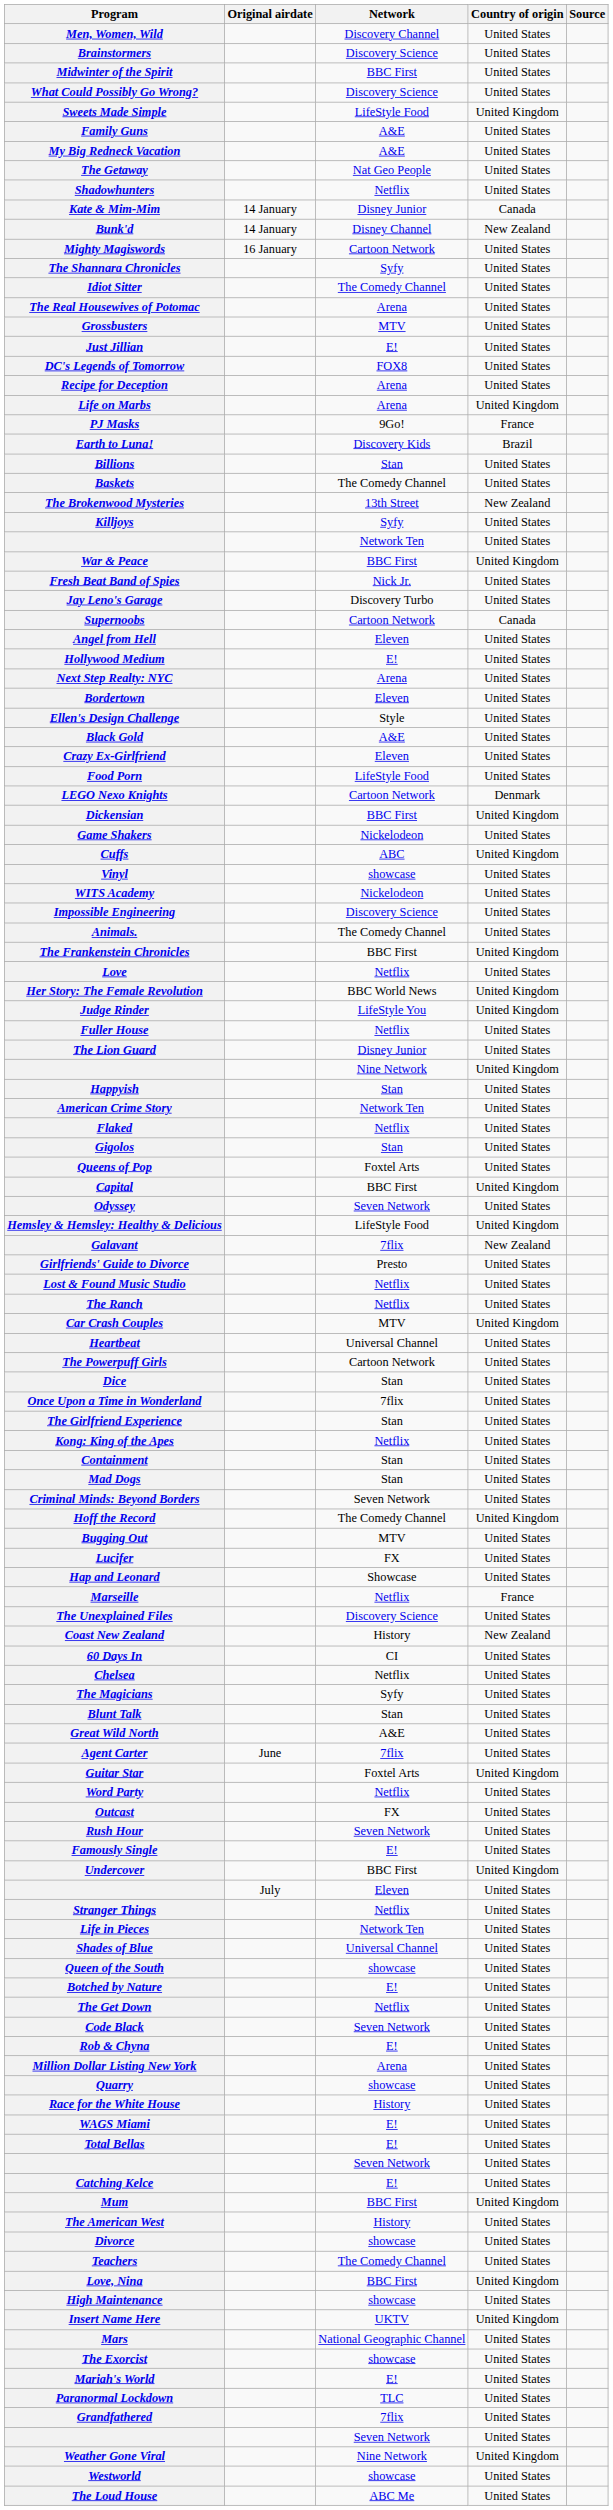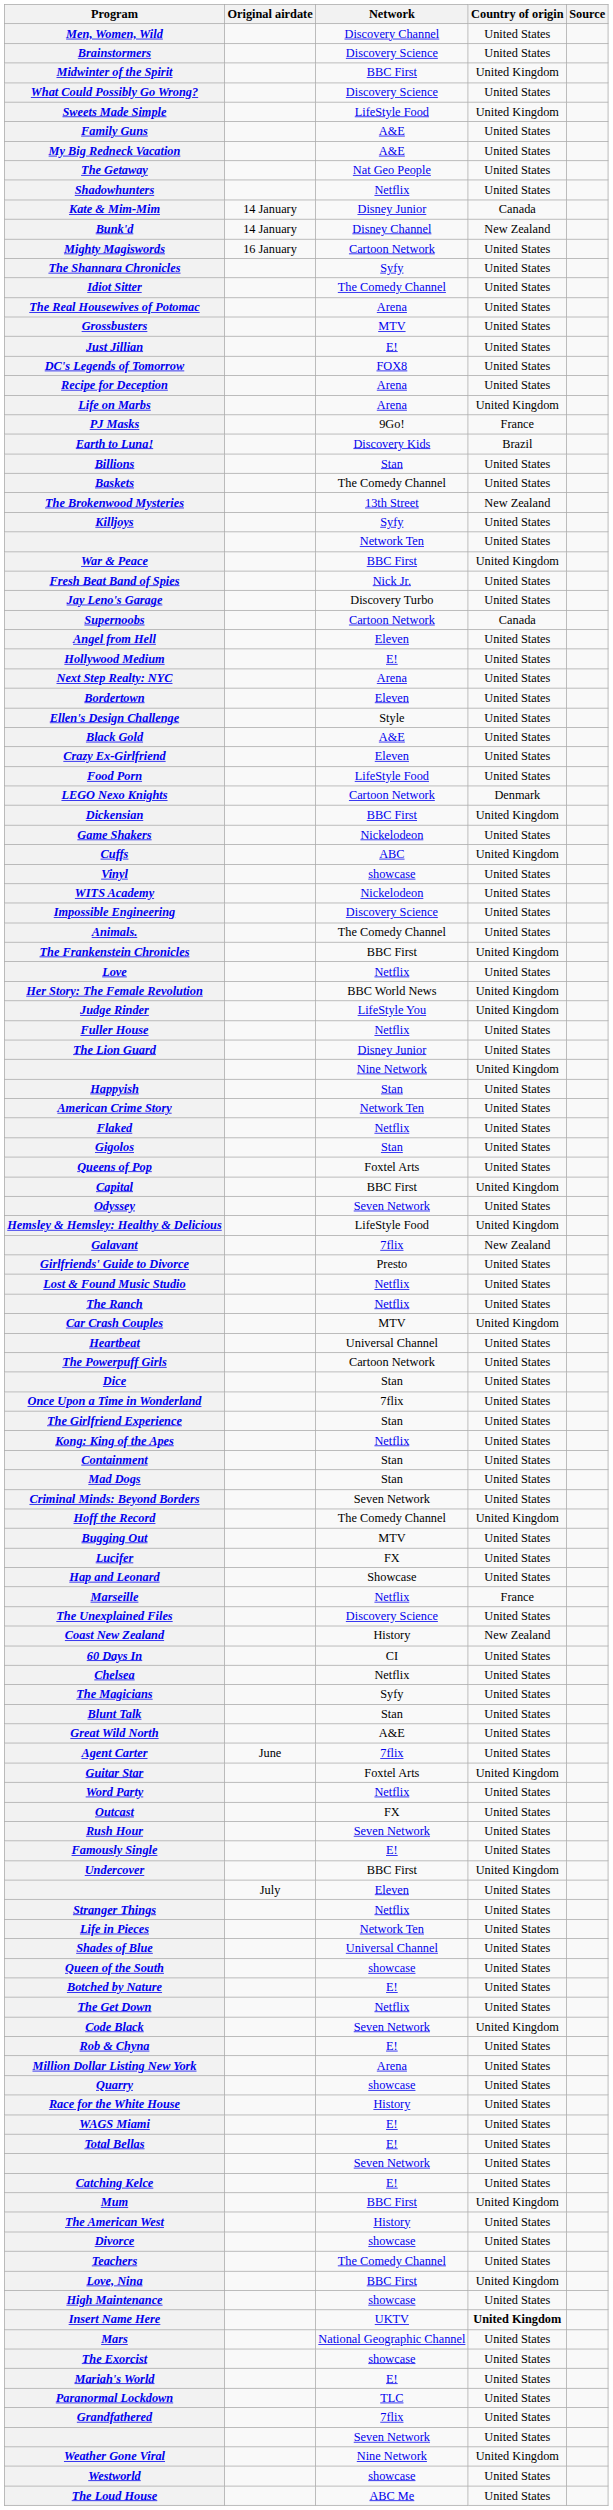 <table class="wikitable plainrowheaders sortable" style="text-align:center">
 <tr>
 <th scope="col">Program</th>
 <th scope="col">Original airdate</th>
 <th scope="col">Network</th>
 <th scope="col">Country of origin</th>
 <th scope="col" class="unsortable">Source</th>
 </tr>
 <tr>
 <th scope="row"><em><a href='#'>Men, Women, Wild</a></em></th>
 <td></td>
 <td><a href='#'>Discovery Channel</a></td>
 <td>United States</td>
 <td></td>
 </tr>
 <tr>
 <th scope="row"><em><a href='#'>Brainstormers</a></em></th>
 <td></td>
 <td><a href='#'>Discovery Science</a></td>
 <td>United States</td>
 <td></td>
 </tr>
 <tr>
 <th scope="row"><em><a href='#'>Midwinter of the Spirit</a></em></th>
 <td></td>
 <td><a href='#'>BBC First</a></td>
-<td>United States</td>
+<td>United Kingdom</td>
 <td></td>
 </tr>
 <tr>
 <th scope="row"><em><a href='#'>What Could Possibly Go Wrong?</a></em></th>
 <td></td>
 <td><a href='#'>Discovery Science</a></td>
 <td>United States</td>
 <td></td>
 </tr>
 <tr>
 <th scope="row"><em><a href='#'>Sweets Made Simple</a></em></th>
 <td></td>
 <td><a href='#'>LifeStyle Food</a></td>
 <td>United Kingdom</td>
 <td></td>
 </tr>
 <tr>
 <th scope="row"><em><a href='#'>Family Guns</a></em></th>
 <td></td>
 <td><a href='#'>A&E</a></td>
 <td>United States</td>
 <td></td>
 </tr>
 <tr>
 <th scope="row"><em><a href='#'>My Big Redneck Vacation</a></em></th>
 <td></td>
 <td><a href='#'>A&E</a></td>
 <td>United States</td>
 <td></td>
 </tr>
 <tr>
 <th scope="row"><em><a href='#'>The Getaway</a></em></th>
 <td></td>
 <td><a href='#'>Nat Geo People</a></td>
 <td>United States</td>
 <td></td>
 </tr>
 <tr>
 <th scope="row"><em><a href='#'>Shadowhunters</a></em></th>
 <td></td>
 <td><a href='#'>Netflix</a></td>
 <td>United States</td>
 <td></td>
 </tr>
 <tr>
 <th scope="row"><em><a href='#'>Kate & Mim-Mim</a></em></th>
 <td>14 January</td>
 <td><a href='#'>Disney Junior</a></td>
 <td>Canada</td>
 <td></td>
 </tr>
 <tr>
 <th scope="row"><em><a href='#'>Bunk'd</a></em></th>
 <td>14 January</td>
 <td><a href='#'>Disney Channel</a></td>
 <td>New Zealand</td>
 <td></td>
 </tr>
 <tr>
 <th scope="row"><em><a href='#'>Mighty Magiswords</a></em></th>
 <td>16 January</td>
 <td><a href='#'>Cartoon Network</a></td>
 <td>United States</td>
 <td></td>
 </tr>
 <tr>
 <th scope="row"><em><a href='#'>The Shannara Chronicles</a></em></th>
 <td></td>
 <td><a href='#'>Syfy</a></td>
 <td>United States</td>
 <td></td>
 </tr>
 <tr>
 <th scope="row"><em><a href='#'>Idiot Sitter</a></em></th>
 <td></td>
 <td><a href='#'>The Comedy Channel</a></td>
 <td>United States</td>
 <td></td>
 </tr>
 <tr>
 <th scope="row"><em><a href='#'>The Real Housewives of Potomac</a></em></th>
 <td></td>
 <td><a href='#'>Arena</a></td>
 <td>United States</td>
 <td></td>
 </tr>
 <tr>
 <th scope="row"><em><a href='#'>Grossbusters</a></em></th>
 <td></td>
 <td><a href='#'>MTV</a></td>
 <td>United States</td>
 <td></td>
 </tr>
 <tr>
 <th scope="row"><em><a href='#'>Just Jillian</a></em></th>
 <td></td>
 <td><a href='#'>E!</a></td>
 <td>United States</td>
 <td></td>
 </tr>
 <tr>
 <th scope="row"><em><a href='#'>DC's Legends of Tomorrow</a></em></th>
 <td></td>
 <td><a href='#'>FOX8</a></td>
 <td>United States</td>
 <td></td>
 </tr>
 <tr>
 <th scope="row"><em><a href='#'>Recipe for Deception</a></em></th>
 <td></td>
 <td><a href='#'>Arena</a></td>
 <td>United States</td>
 <td></td>
 </tr>
 <tr>
 <th scope="row"><em><a href='#'>Life on Marbs</a></em></th>
 <td></td>
 <td><a href='#'>Arena</a></td>
 <td>United Kingdom</td>
 <td></td>
 </tr>
 <tr>
 <th scope="row"><em><a href='#'>PJ Masks</a></em></th>
 <td></td>
 <td>9Go!</td>
 <td>France</td>
 <td></td>
 </tr>
 <tr>
 <th scope="row"><em><a href='#'>Earth to Luna!</a></em></th>
 <td></td>
 <td><a href='#'>Discovery Kids</a></td>
 <td>Brazil</td>
 <td></td>
 </tr>
 <tr>
 <th scope="row"><em><a href='#'>Billions</a></em></th>
 <td></td>
 <td><a href='#'>Stan</a></td>
 <td>United States</td>
 <td></td>
 </tr>
 <tr>
 <th scope="row"><em><a href='#'>Baskets</a></em></th>
 <td></td>
 <td>The Comedy Channel</td>
 <td>United States</td>
 <td></td>
 </tr>
 <tr>
 <th scope="row"><em><a href='#'>The Brokenwood Mysteries</a></em></th>
 <td></td>
 <td><a href='#'>13th Street</a></td>
 <td>New Zealand</td>
 <td></td>
 </tr>
 <tr>
 <th scope="row"><em><a href='#'>Killjoys</a></em></th>
 <td></td>
 <td><a href='#'>Syfy</a></td>
 <td>United States</td>
 <td></td>
 </tr>
 <tr>
 <th scope="row"><em></em></th>
 <td></td>
 <td><a href='#'>Network Ten</a></td>
 <td>United States</td>
 <td></td>
 </tr>
 <tr>
 <th scope="row"><em><a href='#'>War & Peace</a></em></th>
 <td></td>
 <td><a href='#'>BBC First</a></td>
 <td>United Kingdom</td>
 <td></td>
 </tr>
 <tr>
 <th scope="row"><em><a href='#'>Fresh Beat Band of Spies</a></em></th>
 <td></td>
 <td><a href='#'>Nick Jr.</a></td>
 <td>United States</td>
 <td></td>
 </tr>
 <tr>
 <th scope="row"><em><a href='#'>Jay Leno's Garage</a></em></th>
 <td></td>
 <td>Discovery Turbo</td>
 <td>United States</td>
 <td></td>
 </tr>
 <tr>
 <th scope="row"><em><a href='#'>Supernoobs</a></em></th>
 <td></td>
 <td><a href='#'>Cartoon Network</a></td>
 <td>Canada</td>
 <td></td>
 </tr>
 <tr>
 <th scope="row"><em><a href='#'>Angel from Hell</a></em></th>
 <td></td>
 <td><a href='#'>Eleven</a></td>
 <td>United States</td>
 <td></td>
 </tr>
 <tr>
 <th scope="row"><em><a href='#'>Hollywood Medium</a></em></th>
 <td></td>
 <td><a href='#'>E!</a></td>
 <td>United States</td>
 <td></td>
 </tr>
 <tr>
 <th scope="row"><em><a href='#'>Next Step Realty: NYC</a></em></th>
 <td></td>
 <td><a href='#'>Arena</a></td>
 <td>United States</td>
 <td></td>
 </tr>
 <tr>
 <th scope="row"><em><a href='#'>Bordertown</a></em></th>
 <td></td>
 <td><a href='#'>Eleven</a></td>
 <td>United States</td>
 <td></td>
 </tr>
 <tr>
 <th scope="row"><em><a href='#'>Ellen's Design Challenge</a></em></th>
 <td></td>
 <td>Style</td>
 <td>United States</td>
 <td></td>
 </tr>
 <tr>
 <th scope="row"><em><a href='#'>Black Gold</a></em></th>
 <td></td>
 <td><a href='#'>A&E</a></td>
 <td>United States</td>
 <td></td>
 </tr>
 <tr>
 <th scope="row"><em><a href='#'>Crazy Ex-Girlfriend</a></em></th>
 <td></td>
 <td><a href='#'>Eleven</a></td>
 <td>United States</td>
 <td></td>
 </tr>
 <tr>
 <th scope="row"><em><a href='#'>Food Porn</a></em></th>
 <td></td>
 <td><a href='#'>LifeStyle Food</a></td>
 <td>United States</td>
 <td></td>
 </tr>
 <tr>
 <th scope="row"><em><a href='#'>LEGO Nexo Knights</a></em></th>
 <td></td>
 <td><a href='#'>Cartoon Network</a></td>
 <td>Denmark</td>
 <td></td>
 </tr>
 <tr>
 <th scope="row"><em><a href='#'>Dickensian</a></em></th>
 <td></td>
 <td><a href='#'>BBC First</a></td>
 <td>United Kingdom</td>
 <td></td>
 </tr>
 <tr>
 <th scope="row"><em><a href='#'>Game Shakers</a></em></th>
 <td></td>
 <td><a href='#'>Nickelodeon</a></td>
 <td>United States</td>
 <td></td>
 </tr>
 <tr>
 <th scope="row"><em><a href='#'>Cuffs</a></em></th>
 <td></td>
 <td><a href='#'>ABC</a></td>
 <td>United Kingdom</td>
 <td></td>
 </tr>
 <tr>
 <th scope="row"><em><a href='#'>Vinyl</a></em></th>
 <td></td>
 <td><a href='#'>showcase</a></td>
 <td>United States</td>
 <td></td>
 </tr>
 <tr>
 <th scope="row"><em><a href='#'>WITS Academy</a></em></th>
 <td></td>
 <td><a href='#'>Nickelodeon</a></td>
 <td>United States</td>
 <td></td>
 </tr>
 <tr>
 <th scope="row"><em><a href='#'>Impossible Engineering</a></em></th>
 <td></td>
 <td><a href='#'>Discovery Science</a></td>
 <td>United States</td>
 <td></td>
 </tr>
 <tr>
 <th scope="row"><em><a href='#'>Animals.</a></em></th>
 <td></td>
 <td>The Comedy Channel</td>
 <td>United States</td>
 <td></td>
 </tr>
 <tr>
 <th scope="row"><em><a href='#'>The Frankenstein Chronicles</a></em></th>
 <td></td>
 <td>BBC First</td>
 <td>United Kingdom</td>
 <td></td>
 </tr>
 <tr>
 <th scope="row"><em><a href='#'>Love</a></em></th>
 <td></td>
 <td><a href='#'>Netflix</a></td>
 <td>United States</td>
 <td></td>
 </tr>
 <tr>
 <th scope="row"><em><a href='#'>Her Story: The Female Revolution</a></em></th>
 <td></td>
 <td>BBC World News</td>
 <td>United Kingdom</td>
 <td></td>
 </tr>
 <tr>
 <th scope="row"><em><a href='#'>Judge Rinder</a></em></th>
 <td></td>
 <td><a href='#'>LifeStyle You</a></td>
 <td>United Kingdom</td>
 <td></td>
 </tr>
 <tr>
 <th scope="row"><em><a href='#'>Fuller House</a></em></th>
 <td></td>
 <td><a href='#'>Netflix</a></td>
 <td>United States</td>
 <td></td>
 </tr>
 <tr>
 <th scope="row"><em><a href='#'>The Lion Guard</a></em></th>
 <td></td>
 <td><a href='#'>Disney Junior</a></td>
 <td>United States</td>
 <td></td>
 </tr>
 <tr>
 <th scope="row"><em></em></th>
 <td></td>
 <td><a href='#'>Nine Network</a></td>
 <td>United Kingdom</td>
 <td></td>
 </tr>
 <tr>
 <th scope="row"><em><a href='#'>Happyish</a></em></th>
 <td></td>
 <td><a href='#'>Stan</a></td>
 <td>United States</td>
 <td></td>
 </tr>
 <tr>
 <th scope="row"><em><a href='#'>American Crime Story</a></em></th>
 <td></td>
 <td><a href='#'>Network Ten</a></td>
 <td>United States</td>
 <td></td>
 </tr>
 <tr>
 <th scope="row"><em><a href='#'>Flaked</a></em></th>
 <td></td>
 <td><a href='#'>Netflix</a></td>
 <td>United States</td>
 <td></td>
 </tr>
 <tr>
 <th scope="row"><em><a href='#'>Gigolos</a></em></th>
 <td></td>
 <td><a href='#'>Stan</a></td>
 <td>United States</td>
 <td></td>
 </tr>
 <tr>
 <th scope="row"><em><a href='#'>Queens of Pop</a></em></th>
 <td></td>
 <td>Foxtel Arts</td>
 <td>United States</td>
 <td></td>
 </tr>
 <tr>
 <th scope="row"><em><a href='#'>Capital</a></em></th>
 <td></td>
 <td>BBC First</td>
 <td>United Kingdom</td>
 <td></td>
 </tr>
 <tr>
 <th scope="row"><em><a href='#'>Odyssey</a></em></th>
 <td></td>
 <td><a href='#'>Seven Network</a></td>
 <td>United States</td>
 <td></td>
 </tr>
 <tr>
 <th scope="row"><em><a href='#'>Hemsley & Hemsley: Healthy & Delicious</a></em></th>
 <td></td>
 <td>LifeStyle Food</td>
 <td>United Kingdom</td>
 <td></td>
 </tr>
 <tr>
 <th scope="row"><em><a href='#'>Galavant</a></em></th>
 <td></td>
 <td><a href='#'>7flix</a></td>
 <td>New Zealand</td>
 <td></td>
 </tr>
 <tr>
 <th scope="row"><em><a href='#'>Girlfriends' Guide to Divorce</a></em></th>
 <td></td>
 <td>Presto</td>
 <td>United States</td>
 <td></td>
 </tr>
 <tr>
 <th scope="row"><em><a href='#'>Lost & Found Music Studio</a></em></th>
 <td></td>
 <td><a href='#'>Netflix</a></td>
 <td>United States</td>
 <td></td>
 </tr>
 <tr>
 <th scope="row"><em><a href='#'>The Ranch</a></em></th>
 <td></td>
 <td><a href='#'>Netflix</a></td>
 <td>United States</td>
 <td></td>
 </tr>
 <tr>
 <th scope="row"><em><a href='#'>Car Crash Couples</a></em></th>
 <td></td>
 <td>MTV</td>
 <td>United Kingdom</td>
 <td></td>
 </tr>
 <tr>
 <th scope="row"><em><a href='#'>Heartbeat</a></em></th>
 <td></td>
 <td>Universal Channel</td>
 <td>United States</td>
 <td></td>
 </tr>
 <tr>
 <th scope="row"><em><a href='#'>The Powerpuff Girls</a></em></th>
 <td></td>
 <td>Cartoon Network</td>
 <td>United States</td>
 <td></td>
 </tr>
 <tr>
 <th scope="row"><em><a href='#'>Dice</a></em></th>
 <td></td>
 <td>Stan</td>
 <td>United States</td>
 <td></td>
 </tr>
 <tr>
 <th scope="row"><em><a href='#'>Once Upon a Time in Wonderland</a></em></th>
 <td></td>
 <td>7flix</td>
 <td>United States</td>
 <td></td>
 </tr>
 <tr>
 <th scope="row"><em><a href='#'>The Girlfriend Experience</a></em></th>
 <td></td>
 <td>Stan</td>
 <td>United States</td>
 <td></td>
 </tr>
 <tr>
 <th scope="row"><em><a href='#'>Kong: King of the Apes</a></em></th>
 <td></td>
 <td><a href='#'>Netflix</a></td>
 <td>United States</td>
 <td></td>
 </tr>
 <tr>
 <th scope="row"><em><a href='#'>Containment</a></em></th>
 <td></td>
 <td>Stan</td>
 <td>United States</td>
 <td></td>
 </tr>
 <tr>
 <th scope="row"><em><a href='#'>Mad Dogs</a></em></th>
 <td></td>
 <td>Stan</td>
 <td>United States</td>
 <td></td>
 </tr>
 <tr>
 <th scope="row"><em><a href='#'>Criminal Minds: Beyond Borders</a></em></th>
 <td></td>
 <td>Seven Network</td>
 <td>United States</td>
 <td></td>
 </tr>
 <tr>
 <th scope="row"><em><a href='#'>Hoff the Record</a></em></th>
 <td></td>
 <td>The Comedy Channel</td>
 <td>United Kingdom</td>
 <td></td>
 </tr>
 <tr>
 <th scope="row"><em><a href='#'>Bugging Out</a></em></th>
 <td></td>
 <td>MTV</td>
 <td>United States</td>
 <td></td>
 </tr>
 <tr>
 <th scope="row"><em><a href='#'>Lucifer</a></em></th>
 <td></td>
 <td>FX</td>
 <td>United States</td>
 <td></td>
 </tr>
 <tr>
 <th scope="row"><em><a href='#'>Hap and Leonard</a></em></th>
 <td></td>
 <td>Showcase</td>
 <td>United States</td>
 <td></td>
 </tr>
 <tr>
 <th scope="row"><em><a href='#'>Marseille</a></em></th>
 <td></td>
 <td><a href='#'>Netflix</a></td>
 <td>France</td>
 <td></td>
 </tr>
 <tr>
 <th scope="row"><em><a href='#'>The Unexplained Files</a></em></th>
 <td></td>
 <td><a href='#'>Discovery Science</a></td>
 <td>United States</td>
 <td></td>
 </tr>
 <tr>
 <th scope="row"><em><a href='#'>Coast New Zealand</a></em></th>
 <td></td>
 <td>History</td>
 <td>New Zealand</td>
 <td></td>
 </tr>
 <tr>
 <th scope="row"><em><a href='#'>60 Days In</a></em></th>
 <td></td>
 <td>CI</td>
 <td>United States</td>
 <td></td>
 </tr>
 <tr>
 <th scope="row"><em><a href='#'>Chelsea</a></em></th>
 <td></td>
 <td>Netflix</td>
 <td>United States</td>
 <td></td>
 </tr>
 <tr>
 <th scope="row"><em><a href='#'>The Magicians</a></em></th>
 <td></td>
 <td>Syfy</td>
 <td>United States</td>
 <td></td>
 </tr>
 <tr>
 <th scope="row"><em><a href='#'>Blunt Talk</a></em></th>
 <td></td>
 <td>Stan</td>
 <td>United States</td>
 <td></td>
 </tr>
 <tr>
 <th scope="row"><em><a href='#'>Great Wild North</a></em></th>
 <td></td>
 <td>A&E</td>
 <td>United States</td>
 <td></td>
 </tr>
 <tr>
 <th scope="row"><em><a href='#'>Agent Carter</a></em></th>
 <td>June</td>
 <td><a href='#'>7flix</a></td>
 <td>United States</td>
 <td></td>
 </tr>
 <tr>
 <th scope="row"><em><a href='#'>Guitar Star</a></em></th>
 <td></td>
 <td>Foxtel Arts</td>
 <td>United Kingdom</td>
 <td></td>
 </tr>
 <tr>
 <th scope="row"><em><a href='#'>Word Party</a></em></th>
 <td></td>
 <td><a href='#'>Netflix</a></td>
 <td>United States</td>
 <td></td>
 </tr>
 <tr>
 <th scope="row"><em><a href='#'>Outcast</a></em></th>
 <td></td>
 <td>FX</td>
 <td>United States</td>
 <td></td>
 </tr>
 <tr>
 <th scope="row"><em><a href='#'>Rush Hour</a></em></th>
 <td></td>
 <td><a href='#'>Seven Network</a></td>
 <td>United States</td>
 <td></td>
 </tr>
 <tr>
 <th scope="row"><em><a href='#'>Famously Single</a></em></th>
 <td></td>
 <td><a href='#'>E!</a></td>
 <td>United States</td>
 <td></td>
 </tr>
 <tr>
 <th scope="row"><em><a href='#'>Undercover</a></em></th>
 <td></td>
 <td>BBC First</td>
 <td>United Kingdom</td>
 <td></td>
 </tr>
 <tr>
 <th scope="row"><em></em></th>
 <td>July</td>
 <td><a href='#'>Eleven</a></td>
 <td>United States</td>
 <td></td>
 </tr>
 <tr>
 <th scope="row"><em><a href='#'>Stranger Things</a></em></th>
 <td></td>
 <td><a href='#'>Netflix</a></td>
 <td>United States</td>
 <td></td>
 </tr>
 <tr>
 <th scope="row"><em><a href='#'>Life in Pieces</a></em></th>
 <td></td>
 <td><a href='#'>Network Ten</a></td>
 <td>United States</td>
 <td></td>
 </tr>
 <tr>
 <th scope="row"><em><a href='#'>Shades of Blue</a></em></th>
 <td></td>
 <td><a href='#'>Universal Channel</a></td>
 <td>United States</td>
 <td></td>
 </tr>
 <tr>
 <th scope="row"><em><a href='#'>Queen of the South</a></em></th>
 <td></td>
 <td><a href='#'>showcase</a></td>
 <td>United States</td>
 <td></td>
 </tr>
 <tr>
 <th scope="row"><em><a href='#'>Botched by Nature</a></em></th>
 <td></td>
 <td><a href='#'>E!</a></td>
 <td>United States</td>
 <td></td>
 </tr>
 <tr>
 <th scope="row"><em><a href='#'>The Get Down</a></em></th>
 <td></td>
 <td><a href='#'>Netflix</a></td>
 <td>United States</td>
 <td></td>
 </tr>
 <tr>
 <th scope="row"><em><a href='#'>Code Black</a></em></th>
 <td></td>
 <td><a href='#'>Seven Network</a></td>
-<td>United States</td>
+<td>United Kingdom</td>
 <td></td>
 </tr>
 <tr>
 <th scope="row"><em><a href='#'>Rob & Chyna</a></em></th>
 <td></td>
 <td><a href='#'>E!</a></td>
 <td>United States</td>
 <td></td>
 </tr>
 <tr>
 <th scope="row"><em><a href='#'>Million Dollar Listing New York</a></em></th>
 <td></td>
 <td><a href='#'>Arena</a></td>
 <td>United States</td>
 <td></td>
 </tr>
 <tr>
 <th scope="row"><em><a href='#'>Quarry</a></em></th>
 <td></td>
 <td><a href='#'>showcase</a></td>
 <td>United States</td>
 <td></td>
 </tr>
 <tr>
 <th scope="row"><em><a href='#'>Race for the White House</a></em></th>
 <td></td>
 <td><a href='#'>History</a></td>
 <td>United States</td>
 <td></td>
 </tr>
 <tr>
 <th scope="row"><em><a href='#'>WAGS Miami</a></em></th>
 <td></td>
 <td><a href='#'>E!</a></td>
 <td>United States</td>
 <td></td>
 </tr>
 <tr>
 <th scope="row"><em><a href='#'>Total Bellas</a></em></th>
 <td></td>
 <td><a href='#'>E!</a></td>
 <td>United States</td>
 <td></td>
 </tr>
 <tr>
 <th scope="row"><em></em></th>
 <td></td>
 <td><a href='#'>Seven Network</a></td>
 <td>United States</td>
 <td></td>
 </tr>
 <tr>
 <th scope="row"><em><a href='#'>Catching Kelce</a></em></th>
 <td></td>
 <td><a href='#'>E!</a></td>
 <td>United States</td>
 <td></td>
 </tr>
 <tr>
 <th scope="row"><em><a href='#'>Mum</a></em></th>
 <td></td>
 <td><a href='#'>BBC First</a></td>
 <td>United Kingdom</td>
 <td></td>
 </tr>
 <tr>
 <th scope="row"><em><a href='#'>The American West</a></em></th>
 <td></td>
 <td><a href='#'>History</a></td>
 <td>United States</td>
 <td></td>
 </tr>
 <tr>
 <th scope="row"><em><a href='#'>Divorce</a></em></th>
 <td></td>
 <td><a href='#'>showcase</a></td>
 <td>United States</td>
 <td></td>
 </tr>
 <tr>
 <th scope="row"><em><a href='#'>Teachers</a></em></th>
 <td></td>
 <td><a href='#'>The Comedy Channel</a></td>
 <td>United States</td>
 <td></td>
 </tr>
 <tr>
 <th scope="row"><em><a href='#'>Love, Nina</a></em></th>
 <td></td>
 <td><a href='#'>BBC First</a></td>
 <td>United Kingdom</td>
 <td></td>
 </tr>
 <tr>
 <th scope="row"><em><a href='#'>High Maintenance</a></em></th>
 <td></td>
 <td><a href='#'>showcase</a></td>
 <td>United States</td>
 <td></td>
 </tr>
 <tr>
 <th scope="row"><em><a href='#'>Insert Name Here</a></em></th>
 <td></td>
 <td><a href='#'>UKTV</a></td>
-<td>United Kingdom</td>
+<td><strong>United Kingdom</strong></td>
 <td></td>
 </tr>
 <tr>
 <th scope="row"><em><a href='#'>Mars</a></em></th>
 <td></td>
 <td><a href='#'>National Geographic Channel</a></td>
 <td>United States</td>
 <td></td>
 </tr>
 <tr>
 <th scope="row"><em><a href='#'>The Exorcist</a></em></th>
 <td></td>
 <td><a href='#'>showcase</a></td>
 <td>United States</td>
 <td></td>
 </tr>
 <tr>
 <th scope="row"><em><a href='#'>Mariah's World</a></em></th>
 <td></td>
 <td><a href='#'>E!</a></td>
 <td>United States</td>
 <td></td>
 </tr>
 <tr>
 <th scope="row"><em><a href='#'>Paranormal Lockdown</a></em></th>
 <td></td>
 <td><a href='#'>TLC</a></td>
 <td>United States</td>
 <td></td>
 </tr>
 <tr>
 <th scope="row"><em><a href='#'>Grandfathered</a></em></th>
 <td></td>
 <td><a href='#'>7flix</a></td>
 <td>United States</td>
 <td></td>
 </tr>
 <tr>
 <th scope="row"><em></em></th>
 <td></td>
 <td><a href='#'>Seven Network</a></td>
 <td>United States</td>
 <td></td>
 </tr>
 <tr>
 <th scope="row"><em><a href='#'>Weather Gone Viral</a></em></th>
 <td></td>
 <td><a href='#'>Nine Network</a></td>
 <td>United Kingdom</td>
 <td></td>
 </tr>
 <tr>
 <th scope="row"><em><a href='#'>Westworld</a></em></th>
 <td></td>
 <td><a href='#'>showcase</a></td>
 <td>United States</td>
 <td></td>
 </tr>
 <tr>
 <th scope="row"><em><a href='#'>The Loud House</a></em></th>
 <td></td>
 <td><a href='#'>ABC Me</a></td>
 <td>United States</td>
 <td></td>
 </tr>
 </table>
